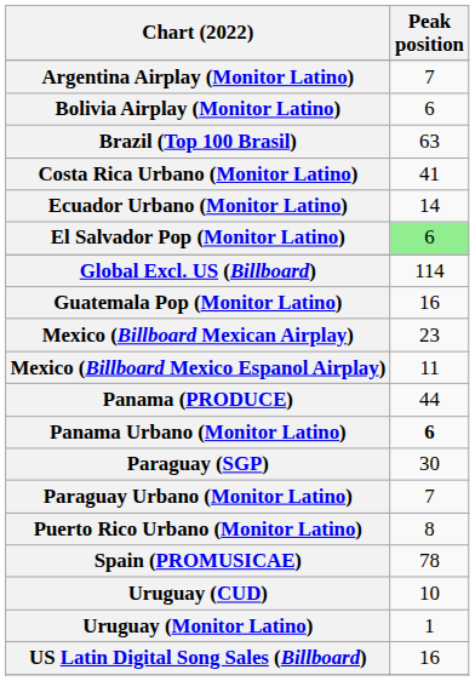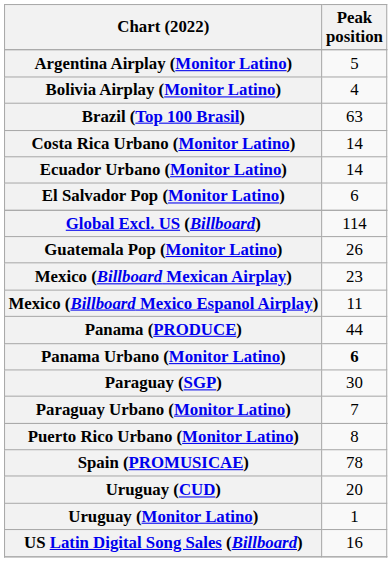 <table class="wikitable sortable plainrowheaders" style="text-align:center">
 <tr>
 <th scope="col">Chart (2022)</th>
 <th scope="col">Peak<br>position</th>
 </tr>
 <tr>
 </tr>
 <tr>
 <th scope="row">Argentina Airplay (<a href='#'>Monitor Latino</a>)</th>
-<td>7</td>
+<td>5</td>
 </tr>
 <tr>
 <th scope="row">Bolivia Airplay (<a href='#'>Monitor Latino</a>)</th>
-<td>6</td>
+<td>4</td>
 </tr>
 <tr>
 <th scope="row">Brazil (<a href='#'>Top 100 Brasil</a>)</th>
 <td>63</td>
 </tr>
 <tr>
 <th scope="row">Costa Rica Urbano (<a href='#'>Monitor Latino</a>)</th>
-<td>41</td>
+<td>14</td>
 </tr>
 <tr>
 <th scope="row">Ecuador Urbano (<a href='#'>Monitor Latino</a>)</th>
 <td>14</td>
 </tr>
 <tr>
 <th scope="row">El Salvador Pop (<a href='#'>Monitor Latino</a>)</th>
-<td style="background: lightgreen;">6</td>
+<td>6</td>
 </tr>
 <tr>
 </tr>
 <tr>
 <th scope="row"><a href='#'>Global Excl. US</a> (<em><a href='#'>Billboard</a></em>)</th>
 <td>114</td>
 </tr>
 <tr>
 <th scope="row">Guatemala Pop (<a href='#'>Monitor Latino</a>)</th>
-<td>16</td>
+<td>26</td>
 </tr>
 <tr>
 <th scope="row">Mexico (<a href='#'><em>Billboard</em> Mexican Airplay</a>)</th>
 <td>23</td>
 </tr>
 <tr>
 <th scope="row">Mexico (<a href='#'><em>Billboard</em> Mexico Espanol Airplay</a>)</th>
 <td>11</td>
 </tr>
 <tr>
 <th scope="row">Panama (<a href='#'>PRODUCE</a>)</th>
 <td>44</td>
 </tr>
 <tr>
 <th scope="row">Panama Urbano (<a href='#'>Monitor Latino</a>)</th>
 <td><strong>6</strong></td>
 </tr>
 <tr>
 <th scope="row">Paraguay (<a href='#'>SGP</a>)</th>
 <td>30</td>
 </tr>
 <tr>
 <th scope="row">Paraguay Urbano (<a href='#'>Monitor Latino</a>)</th>
 <td>7</td>
 </tr>
 <tr>
 </tr>
 <tr>
 <th scope="row">Puerto Rico Urbano (<a href='#'>Monitor Latino</a>)</th>
 <td>8</td>
 </tr>
 <tr>
 <th scope="row">Spain (<a href='#'>PROMUSICAE</a>)</th>
 <td>78</td>
 </tr>
 <tr>
 <th scope="row">Uruguay (<a href='#'>CUD</a>)</th>
-<td>10</td>
+<td>20</td>
 </tr>
 <tr>
 <th scope="row">Uruguay (<a href='#'>Monitor Latino</a>)</th>
 <td>1</td>
 </tr>
 <tr>
 <th scope="row">US <a href='#'>Latin Digital Song Sales</a> (<em><a href='#'>Billboard</a></em>)</th>
 <td>16</td>
 </tr>
 <tr>
 </tr>
 <tr>
 </tr>
 </table>
